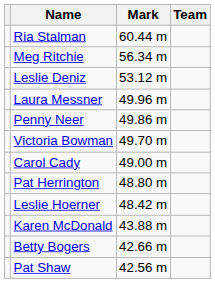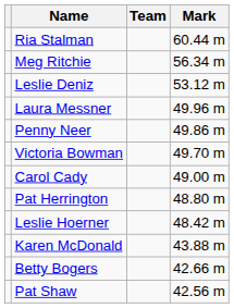 <table class=wikitable>
 <tr>
 <th></th>
 <th>Name</th>
+<th>Team</th>
 <th>Mark</th>
-<th>Team</th>
 </tr>
 <tr>
 <td></td>
 <td><a href='#'>Ria Stalman</a></td>
+<td></td>
 <td>60.44 m</td>
-<td></td>
 </tr>
 <tr>
 <td></td>
 <td><a href='#'>Meg Ritchie</a></td>
+<td></td>
 <td>56.34 m</td>
-<td></td>
 </tr>
 <tr>
 <td></td>
 <td><a href='#'>Leslie Deniz</a></td>
+<td></td>
 <td>53.12 m</td>
-<td></td>
 </tr>
 <tr>
 <td></td>
 <td><a href='#'>Laura Messner</a></td>
+<td></td>
 <td>49.96 m</td>
-<td></td>
 </tr>
 <tr>
 <td></td>
 <td><a href='#'>Penny Neer</a></td>
+<td></td>
 <td>49.86 m</td>
-<td></td>
 </tr>
 <tr>
 <td></td>
 <td><a href='#'>Victoria Bowman</a></td>
+<td></td>
 <td>49.70 m</td>
-<td></td>
 </tr>
 <tr>
 <td></td>
 <td><a href='#'>Carol Cady</a></td>
+<td></td>
 <td>49.00 m</td>
-<td></td>
 </tr>
 <tr>
 <td></td>
 <td><a href='#'>Pat Herrington</a></td>
+<td></td>
 <td>48.80 m</td>
-<td></td>
 </tr>
 <tr>
 <td></td>
 <td><a href='#'>Leslie Hoerner</a></td>
+<td></td>
 <td>48.42 m</td>
-<td></td>
 </tr>
 <tr>
 <td></td>
 <td><a href='#'>Karen McDonald</a></td>
+<td></td>
 <td>43.88 m</td>
-<td></td>
 </tr>
 <tr>
 <td></td>
 <td><a href='#'>Betty Bogers</a></td>
+<td></td>
 <td>42.66 m</td>
-<td></td>
 </tr>
 <tr>
 <td></td>
 <td><a href='#'>Pat Shaw</a></td>
+<td></td>
 <td>42.56 m</td>
-<td></td>
 </tr>
 </table>
